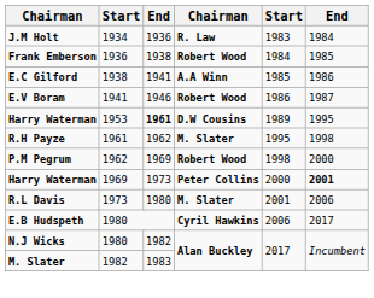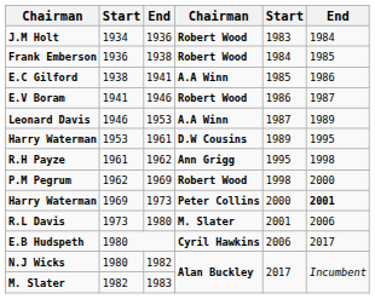 <table class="wikitable">
 <tr>
 <th>Chairman</th>
 <th>Start</th>
 <th>End</th>
 <th>Chairman</th>
 <th>Start</th>
 <th>End</th>
 </tr>
 <tr>
 <td><strong><small>J.M Holt</small></strong></td>
 <td><small>1934</small></td>
 <td><small>1936</small></td>
-<td><strong><small>R. Law</small></strong></td>
+<td><strong><small>Robert Wood</small></strong></td>
 <td><small>1983</small></td>
 <td><small>1984</small></td>
 </tr>
 <tr>
 <td><strong><small>Frank Emberson</small></strong></td>
 <td><small>1936</small></td>
 <td><small>1938</small></td>
 <td><strong><small>Robert Wood</small></strong></td>
 <td><small>1984</small></td>
 <td><small>1985</small></td>
 </tr>
 <tr>
 <td><strong><small>E.C Gilford</small></strong></td>
 <td><small>1938</small></td>
 <td><small>1941</small></td>
 <td><strong><small>A.A Winn</small></strong></td>
 <td><small>1985</small></td>
 <td><small>1986</small></td>
 </tr>
 <tr>
 <td><strong><small>E.V Boram</small></strong></td>
 <td><small>1941</small></td>
 <td><small>1946</small></td>
 <td><strong><small>Robert Wood</small></strong></td>
 <td><small>1986</small></td>
 <td><small>1987</small></td>
 </tr>
 <tr>
+<td><strong><small>Leonard Davis</small></strong></td>
+<td><small>1946</small></td>
+<td><small>1953</small></td>
+<td><strong><small>A.A Winn</small></strong></td>
+<td><small>1987</small></td>
+<td><small>1989</small></td>
+</tr>
+<tr>
 <td><strong><small>Harry Waterman</small></strong></td>
 <td><small>1953</small></td>
-<td><strong><small>1961</small></strong></td>
+<td><small>1961</small></td>
 <td><strong><small>D.W Cousins</small></strong></td>
 <td><small>1989</small></td>
 <td><small>1995</small></td>
 </tr>
 <tr>
 <td><strong><small>R.H Payze</small></strong></td>
 <td><small>1961</small></td>
 <td><small>1962</small></td>
-<td><strong><small>M. Slater</small></strong></td>
+<td><strong><small>Ann Grigg</small></strong></td>
 <td><small>1995</small></td>
 <td><small>1998</small></td>
 </tr>
 <tr>
 <td><strong><small>P.M Pegrum</small></strong></td>
 <td><small>1962</small></td>
 <td><small>1969</small></td>
 <td><strong><small>Robert Wood</small></strong></td>
 <td><small>1998</small></td>
 <td><small>2000</small></td>
 </tr>
 <tr>
 <td><strong><small>Harry Waterman</small></strong></td>
 <td><small>1969</small></td>
 <td><small>1973</small></td>
 <td><strong><small>Peter Collins</small></strong></td>
 <td><small>2000</small></td>
 <td><strong><small>2001</small></strong></td>
 </tr>
 <tr>
 <td><strong><small>R.L Davis</small></strong></td>
 <td><small>1973</small></td>
 <td><small>1980</small></td>
 <td><strong><small>M. Slater</small></strong></td>
 <td><small>2001</small></td>
 <td><small>2006</small></td>
 </tr>
 <tr>
 <td><strong><small>E.B Hudspeth</small></strong></td>
 <td colspan="2"><small>1980</small></td>
 <td><strong><small>Cyril Hawkins</small></strong></td>
 <td><small>2006</small></td>
 <td><small>2017</small></td>
 </tr>
 <tr>
 <td><strong><small>N.J Wicks</small></strong></td>
 <td><small>1980</small></td>
 <td><small>1982</small></td>
 <td rowspan="2"><strong><small>Alan Buckley</small></strong></td>
 <td rowspan="2"><small>2017</small></td>
 <td rowspan="2"><em><small>Incumbent</small></em></td>
 </tr>
 <tr>
 <td><strong><small>M. Slater</small></strong></td>
 <td><small>1982</small></td>
 <td><small>1983</small></td>
 </tr>
 </table>
